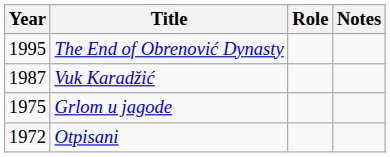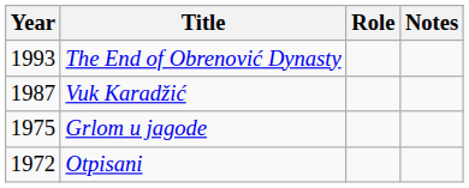 <table class="wikitable sortable">
 <tr>
 <th>Year</th>
 <th>Title</th>
 <th>Role</th>
 <th class="unsortable">Notes</th>
 </tr>
 <tr>
-<td>1995</td>
+<td>1993</td>
 <td><em><a href='#'>The End of Obrenović Dynasty</a></em></td>
 <td></td>
 <td></td>
 </tr>
 <tr>
 <td>1987</td>
 <td><em><a href='#'>Vuk Karadžić</a></em></td>
 <td></td>
 <td></td>
 </tr>
 <tr>
 <td>1975</td>
 <td><em><a href='#'>Grlom u jagode</a></em></td>
 <td></td>
 <td></td>
 </tr>
 <tr>
 <td>1972</td>
 <td><em><a href='#'>Otpisani</a></em></td>
 <td></td>
 <td></td>
 </tr>
 </table>
